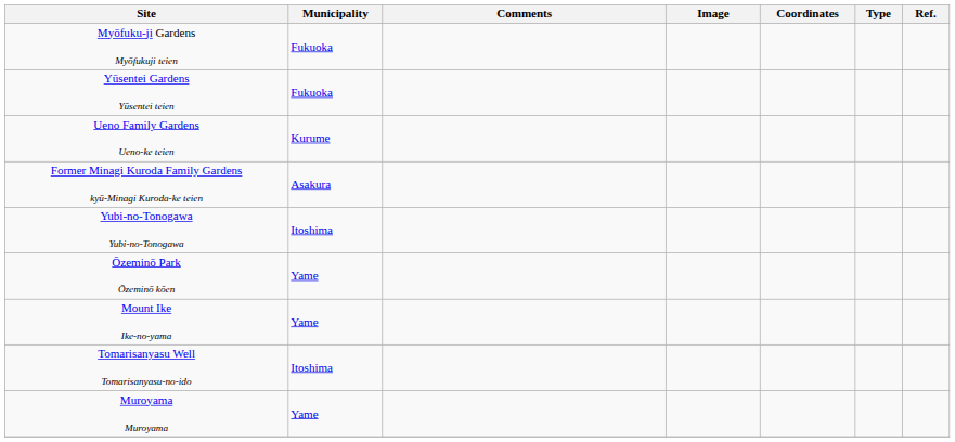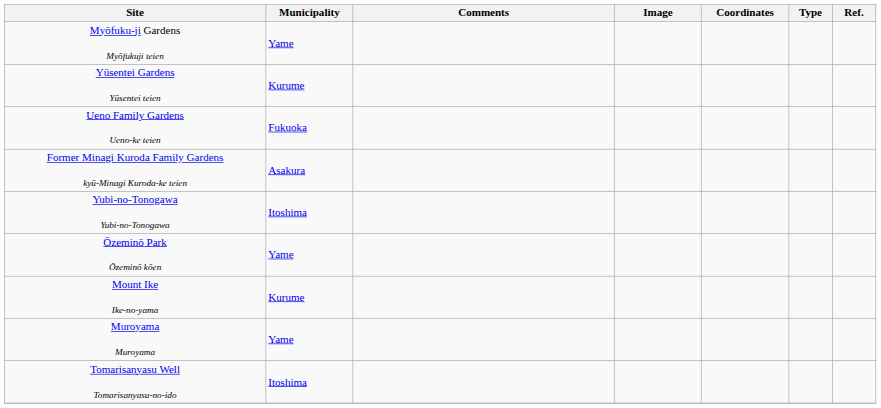 <table class="wikitable sortable"  style="width:100%;">
 <tr>
 <th width="30%" align="left">Site</th>
 <th width="10%" align="left">Municipality</th>
 <th width="30%" align="left" class="unsortable">Comments</th>
 <th width="10%" align="left"  class="unsortable">Image</th>
 <th width="10%" align="left" class="unsortable">Coordinates</th>
 <th width="5%" align="left">Type</th>
 <th width="5%" align="left"  class="unsortable">Ref.</th>
 </tr>
 <tr>
 <td align="center"><a href='#'>Myōfuku-ji</a> Gardens<br><br><small><em>Myōfukuji teien</em></small></td>
-<td><a href='#'>Fukuoka</a></td>
+<td><a href='#'>Yame</a></td>
 <td></td>
 <td></td>
 <td></td>
 <td></td>
 <td></td>
 </tr>
 <tr>
 <td align="center"><a href='#'>Yūsentei Gardens</a><br><br><small><em>Yūsentei teien</em></small></td>
-<td><a href='#'>Fukuoka</a></td>
+<td><a href='#'>Kurume</a></td>
 <td></td>
 <td></td>
 <td></td>
 <td></td>
 <td></td>
 </tr>
 <tr>
 <td align="center"><a href='#'>Ueno Family Gardens</a><br><br><small><em>Ueno-ke teien</em></small></td>
-<td><a href='#'>Kurume</a></td>
+<td><a href='#'>Fukuoka</a></td>
 <td></td>
 <td></td>
 <td></td>
 <td></td>
 <td></td>
 </tr>
 <tr>
 <td align="center"><a href='#'>Former Minagi Kuroda Family Gardens</a><br><br><small><em>kyū-Minagi Kuroda-ke teien</em></small></td>
 <td><a href='#'>Asakura</a></td>
 <td></td>
 <td></td>
 <td></td>
 <td></td>
 <td></td>
 </tr>
 <tr>
 <td align="center"><a href='#'>Yubi-no-Tonogawa</a><br><br><small><em>Yubi-no-Tonogawa</em></small></td>
 <td><a href='#'>Itoshima</a></td>
 <td></td>
 <td></td>
 <td></td>
 <td></td>
 <td></td>
 </tr>
 <tr>
 <td align="center"><a href='#'>Ōzeminō Park</a><br><br><small><em>Ōzeminō kōen</em></small></td>
 <td><a href='#'>Yame</a></td>
 <td></td>
 <td></td>
 <td></td>
 <td></td>
 <td></td>
 </tr>
 <tr>
 <td align="center"><a href='#'>Mount Ike</a><br><br><small><em>Ike-no-yama</em></small></td>
+<td><a href='#'>Kurume</a></td>
+<td></td>
+<td></td>
+<td></td>
+<td></td>
+<td></td>
+</tr>
+<tr>
+<td align="center"><a href='#'>Muroyama</a><br><br><small><em>Muroyama</em></small></td>
 <td><a href='#'>Yame</a></td>
 <td></td>
 <td></td>
 <td></td>
 <td></td>
 <td></td>
 </tr>
 <tr>
 <td align="center"><a href='#'>Tomarisanyasu Well</a><br><br><small><em>Tomarisanyasu-no-ido</em></small></td>
 <td><a href='#'>Itoshima</a></td>
 <td></td>
 <td></td>
 <td></td>
 <td></td>
 <td></td>
 </tr>
 <tr>
-<td align="center"><a href='#'>Muroyama</a><br><br><small><em>Muroyama</em></small></td>
-<td><a href='#'>Yame</a></td>
-<td></td>
-<td></td>
-<td></td>
-<td></td>
-<td></td>
-</tr>
-<tr>
 </tr>
 </table>
